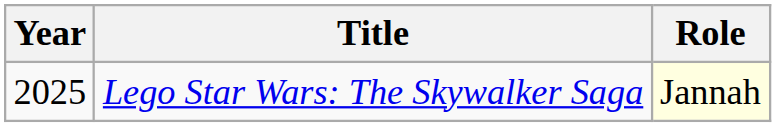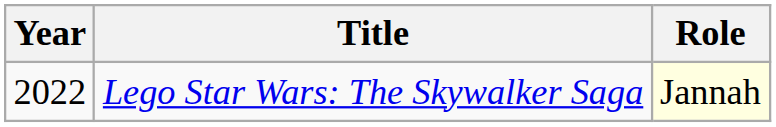 <table class="wikitable sortable">
 <tr>
 <th>Year</th>
 <th>Title</th>
 <th>Role</th>
 </tr>
 <tr>
-<td>2025</td>
+<td>2022</td>
 <td><em><a href='#'>Lego Star Wars: The Skywalker Saga</a></em></td>
 <td style="background: lightyellow;">Jannah</td>
 </tr>
 </table>
